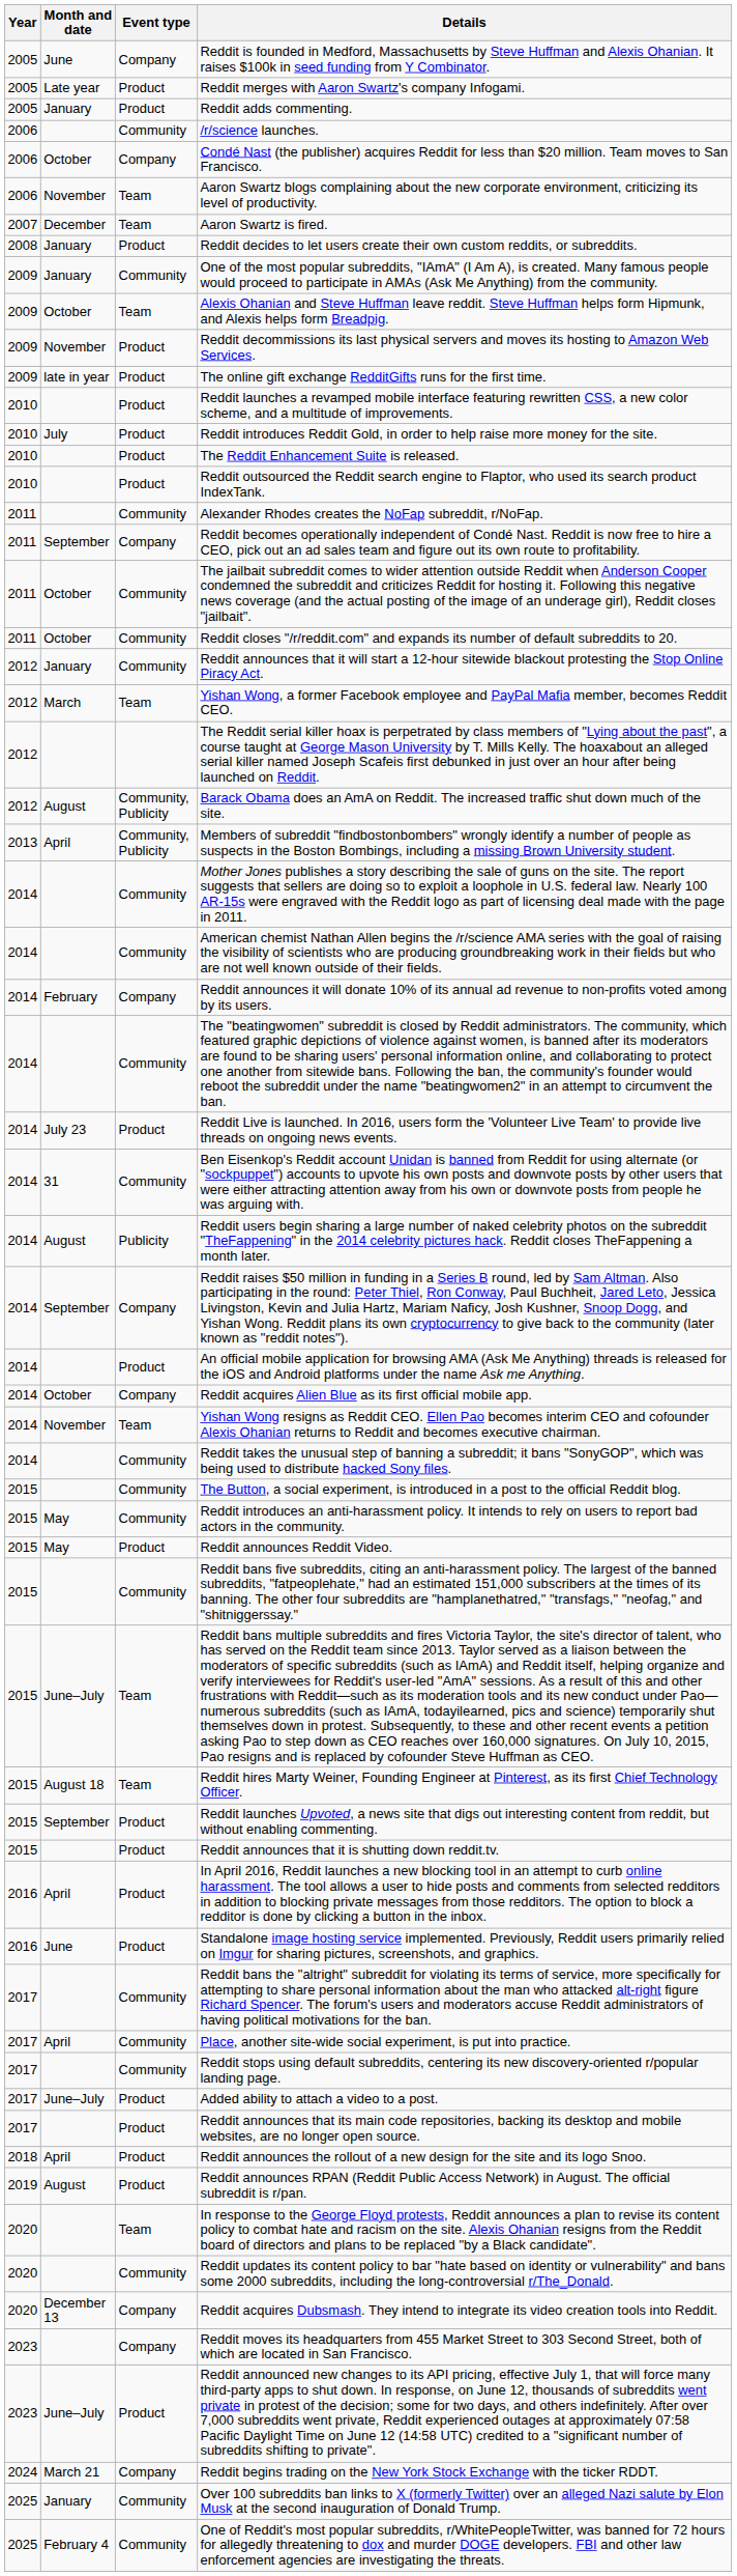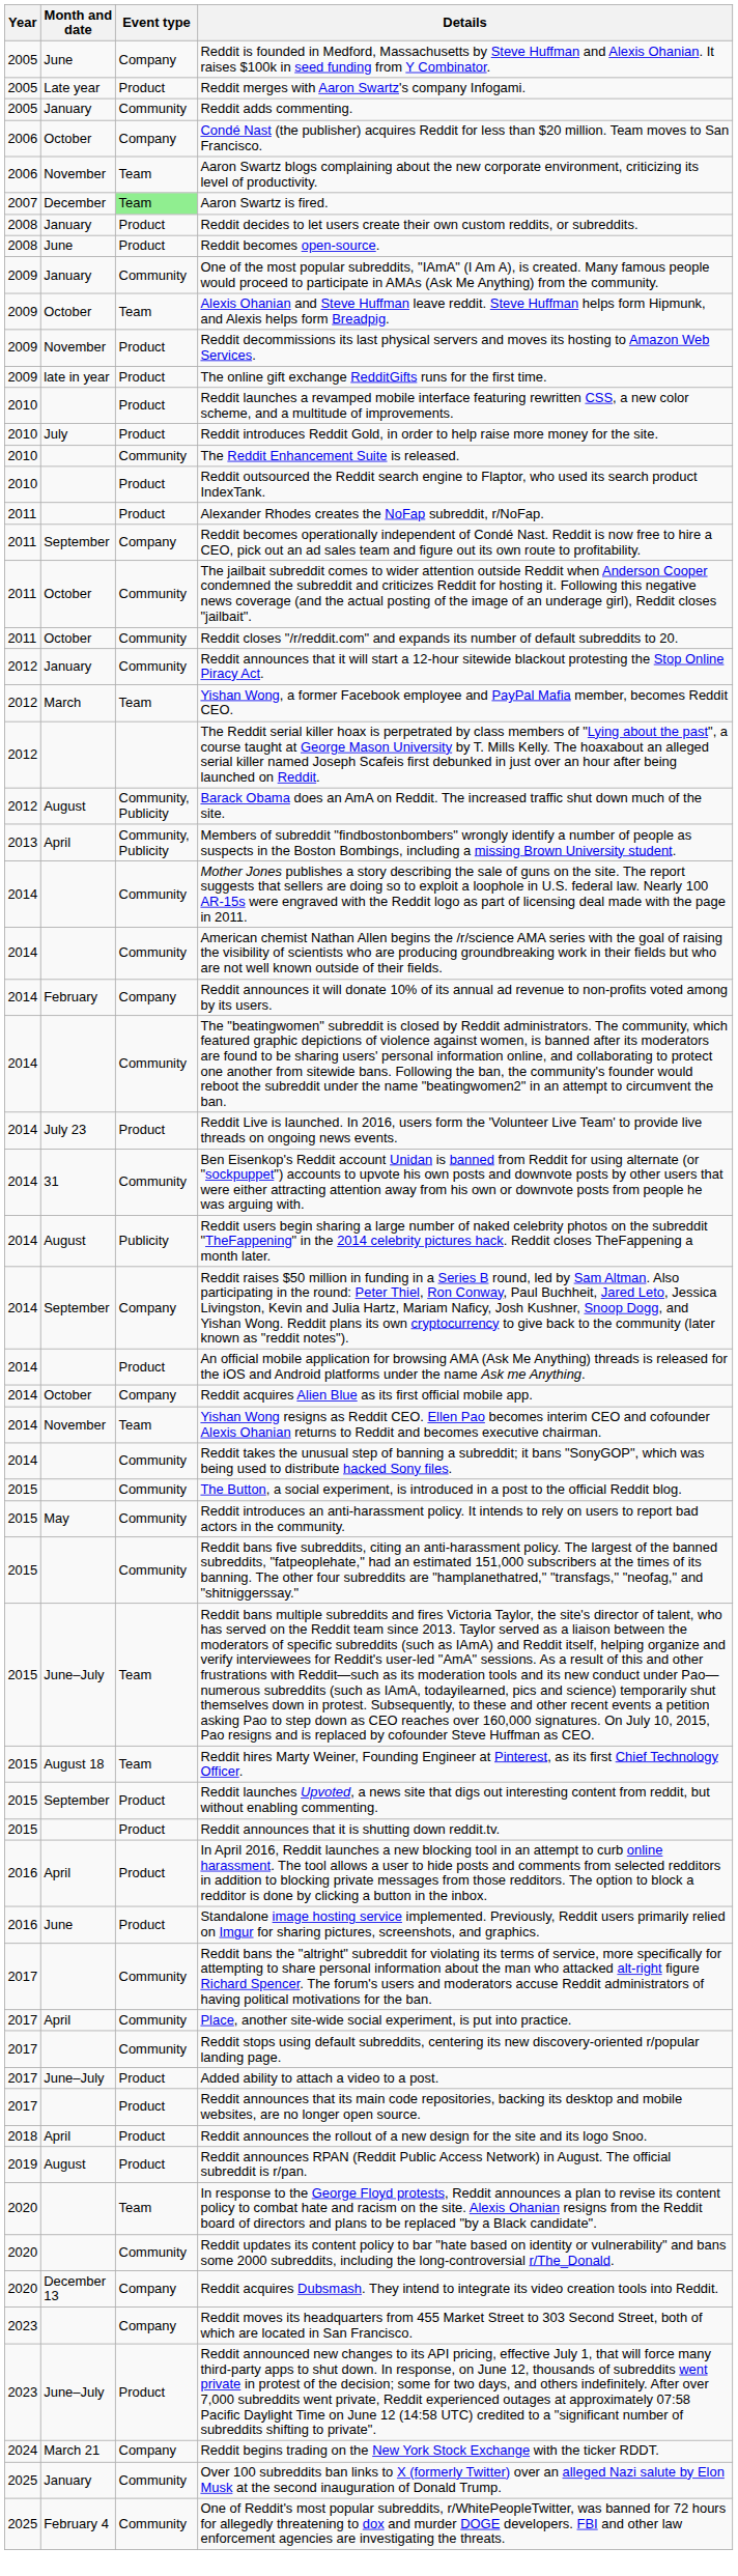 <table class="wikitable sortable" border="1">
 <tr>
 <th>Year</th>
 <th>Month and date</th>
 <th>Event type</th>
 <th class="unsortable">Details</th>
 </tr>
 <tr>
 <td>2005</td>
 <td>June</td>
 <td>Company</td>
 <td>Reddit is founded in Medford, Massachusetts by <a href='#'>Steve Huffman</a> and <a href='#'>Alexis Ohanian</a>. It raises $100k in <a href='#'>seed funding</a> from <a href='#'>Y Combinator</a>.</td>
 </tr>
 <tr>
 <td>2005</td>
 <td>Late year</td>
 <td>Product</td>
 <td>Reddit merges with <a href='#'>Aaron Swartz</a>'s company Infogami.</td>
 </tr>
 <tr>
 <td>2005</td>
 <td>January</td>
-<td>Product</td>
+<td>Community</td>
 <td>Reddit adds commenting.</td>
-</tr>
-<tr>
-<td>2006</td>
-<td></td>
-<td>Community</td>
-<td><a href='#'>/r/science</a> launches.</td>
 </tr>
 <tr>
 <td>2006</td>
 <td>October</td>
 <td>Company</td>
 <td><a href='#'>Condé Nast</a> (the publisher) acquires Reddit for less than $20 million. Team moves to San Francisco.</td>
 </tr>
 <tr>
 <td>2006</td>
 <td>November</td>
 <td>Team</td>
 <td>Aaron Swartz blogs complaining about the new corporate environment, criticizing its level of productivity.</td>
 </tr>
 <tr>
 <td>2007</td>
 <td>December</td>
-<td>Team</td>
+<td style="background: lightgreen;">Team</td>
 <td>Aaron Swartz is fired.</td>
 </tr>
 <tr>
 <td>2008</td>
 <td>January</td>
 <td>Product</td>
 <td>Reddit decides to let users create their own custom reddits, or subreddits.</td>
+</tr>
+<tr>
+<td>2008</td>
+<td>June</td>
+<td>Product</td>
+<td>Reddit becomes <a href='#'>open-source</a>.</td>
 </tr>
 <tr>
 <td>2009</td>
 <td>January</td>
 <td>Community</td>
 <td>One of the most popular subreddits, "IAmA" (I Am A), is created. Many famous people would proceed to participate in AMAs (Ask Me Anything) from the community.</td>
 </tr>
 <tr>
 <td>2009</td>
 <td>October</td>
 <td>Team</td>
 <td><a href='#'>Alexis Ohanian</a> and <a href='#'>Steve Huffman</a> leave reddit. <a href='#'>Steve Huffman</a> helps form Hipmunk, and Alexis helps form <a href='#'>Breadpig</a>.</td>
 </tr>
 <tr>
 <td>2009</td>
 <td>November</td>
 <td>Product</td>
 <td>Reddit decommissions its last physical servers and moves its hosting to <a href='#'>Amazon Web Services</a>.</td>
 </tr>
 <tr>
 <td>2009</td>
 <td>late in year</td>
 <td>Product</td>
 <td>The online gift exchange <a href='#'>RedditGifts</a> runs for the first time.</td>
 </tr>
 <tr>
 <td>2010</td>
 <td></td>
 <td>Product</td>
 <td>Reddit launches a revamped mobile interface featuring rewritten <a href='#'>CSS</a>, a new color scheme, and a multitude of improvements.</td>
 </tr>
 <tr>
 <td>2010</td>
 <td>July</td>
 <td>Product</td>
 <td>Reddit introduces Reddit Gold, in order to help raise more money for the site.</td>
 </tr>
 <tr>
 <td>2010</td>
 <td></td>
-<td>Product</td>
+<td>Community</td>
 <td>The <a href='#'>Reddit Enhancement Suite</a> is released.</td>
 </tr>
 <tr>
 <td>2010</td>
 <td></td>
 <td>Product</td>
 <td>Reddit outsourced the Reddit search engine to Flaptor, who used its search product IndexTank.</td>
 </tr>
 <tr>
 <td>2011</td>
 <td></td>
-<td>Community</td>
+<td>Product</td>
 <td>Alexander Rhodes creates the <a href='#'>NoFap</a> subreddit, r/NoFap.</td>
 </tr>
 <tr>
 <td>2011</td>
 <td>September</td>
 <td>Company</td>
 <td>Reddit becomes operationally independent of Condé Nast. Reddit is now free to hire a CEO, pick out an ad sales team and figure out its own route to profitability.</td>
 </tr>
 <tr>
 <td>2011</td>
 <td>October</td>
 <td>Community</td>
 <td>The jailbait subreddit comes to wider attention outside Reddit when <a href='#'>Anderson Cooper</a> condemned the subreddit and criticizes Reddit for hosting it. Following this negative news coverage (and the actual posting of the image of an underage girl), Reddit closes "jailbait".</td>
 </tr>
 <tr>
 <td>2011</td>
 <td>October</td>
 <td>Community</td>
 <td>Reddit closes "/r/reddit.com" and expands its number of default subreddits to 20.</td>
 </tr>
 <tr>
 <td>2012</td>
 <td>January</td>
 <td>Community</td>
 <td>Reddit announces that it will start a 12-hour sitewide blackout protesting the <a href='#'>Stop Online Piracy Act</a>.</td>
 </tr>
 <tr>
 <td>2012</td>
 <td>March</td>
 <td>Team</td>
 <td><a href='#'>Yishan Wong</a>, a former Facebook employee and <a href='#'>PayPal Mafia</a> member, becomes Reddit CEO.</td>
 </tr>
 <tr>
 <td>2012</td>
 <td></td>
 <td></td>
 <td>The Reddit serial killer hoax is perpetrated by class members of "<a href='#'>Lying about the past</a>", a course taught at <a href='#'>George Mason University</a> by T. Mills Kelly. The hoaxabout an alleged serial killer named Joseph Scafeis first debunked in just over an hour after being launched on <a href='#'>Reddit</a>.</td>
 </tr>
 <tr>
 <td>2012</td>
 <td>August</td>
 <td>Community, Publicity</td>
 <td><a href='#'>Barack Obama</a> does an AmA on Reddit. The increased traffic shut down much of the site.</td>
 </tr>
 <tr>
 <td>2013</td>
 <td>April</td>
 <td>Community, Publicity</td>
 <td>Members of subreddit "findbostonbombers" wrongly identify a number of people as suspects in the Boston Bombings, including a <a href='#'>missing Brown University student</a>.</td>
 </tr>
 <tr>
 <td>2014</td>
 <td></td>
 <td>Community</td>
 <td><em>Mother Jones</em> publishes a story describing the sale of guns on the site. The report suggests that sellers are doing so to exploit a loophole in U.S. federal law. Nearly 100 <a href='#'>AR-15s</a> were engraved with the Reddit logo as part of licensing deal made with the page in 2011.</td>
 </tr>
 <tr>
 <td>2014</td>
 <td></td>
 <td>Community</td>
 <td>American chemist Nathan Allen begins the /r/science AMA series with the goal of raising the visibility of scientists who are producing groundbreaking work in their fields but who are not well known outside of their fields.</td>
 </tr>
 <tr>
 <td>2014</td>
 <td>February</td>
 <td>Company</td>
 <td>Reddit announces it will donate 10% of its annual ad revenue to non-profits voted among by its users.</td>
 </tr>
 <tr>
 <td>2014</td>
 <td></td>
 <td>Community</td>
 <td>The "beatingwomen" subreddit is closed by Reddit administrators. The community, which featured graphic depictions of violence against women, is banned after its moderators are found to be sharing users' personal information online, and collaborating to protect one another from sitewide bans. Following the ban, the community's founder would reboot the subreddit under the name "beatingwomen2" in an attempt to circumvent the ban.</td>
 </tr>
 <tr>
 <td>2014</td>
 <td>July 23</td>
 <td>Product</td>
 <td>Reddit Live is launched. In 2016, users form the 'Volunteer Live Team' to provide live threads on ongoing news events.</td>
 </tr>
 <tr>
 <td>2014</td>
 <td> 31</td>
 <td>Community</td>
 <td>Ben Eisenkop's Reddit account <a href='#'>Unidan</a> is <a href='#'>banned</a> from Reddit for using alternate (or "<a href='#'>sockpuppet</a>") accounts to upvote his own posts and downvote posts by other users that were either attracting attention away from his own or downvote posts from people he was arguing with.</td>
 </tr>
 <tr>
 <td>2014</td>
 <td>August</td>
 <td>Publicity</td>
 <td>Reddit users begin sharing a large number of naked celebrity photos on the subreddit "<a href='#'>TheFappening</a>" in the <a href='#'>2014 celebrity pictures hack</a>. Reddit closes TheFappening a month later.</td>
 </tr>
 <tr>
 <td>2014</td>
 <td>September</td>
 <td>Company</td>
 <td>Reddit raises $50 million in funding in a <a href='#'>Series B</a> round, led by <a href='#'>Sam Altman</a>. Also participating in the round: <a href='#'>Peter Thiel</a>, <a href='#'>Ron Conway</a>, Paul Buchheit, <a href='#'>Jared Leto</a>, Jessica Livingston, Kevin and Julia Hartz, Mariam Naficy, Josh Kushner, <a href='#'>Snoop Dogg</a>, and Yishan Wong. Reddit plans its own <a href='#'>cryptocurrency</a> to give back to the community (later known as "reddit notes").</td>
 </tr>
 <tr>
 <td>2014</td>
 <td></td>
 <td>Product</td>
 <td>An official mobile application for browsing AMA (Ask Me Anything) threads is released for the iOS and Android platforms under the name <em>Ask me Anything</em>.</td>
 </tr>
 <tr>
 <td>2014</td>
 <td>October</td>
 <td>Company</td>
 <td>Reddit acquires <a href='#'>Alien Blue</a> as its first official mobile app.</td>
 </tr>
 <tr>
 <td>2014</td>
 <td>November</td>
 <td>Team</td>
 <td><a href='#'>Yishan Wong</a> resigns as Reddit CEO. <a href='#'>Ellen Pao</a> becomes interim CEO and cofounder <a href='#'>Alexis Ohanian</a> returns to Reddit and becomes executive chairman.</td>
 </tr>
 <tr>
 <td>2014</td>
 <td></td>
 <td>Community</td>
 <td>Reddit takes the unusual step of banning a subreddit; it bans "SonyGOP", which was being used to distribute <a href='#'>hacked Sony files</a>.</td>
 </tr>
 <tr>
 <td>2015</td>
 <td></td>
 <td>Community</td>
 <td><a href='#'>The Button</a>, a social experiment, is introduced in a post to the official Reddit blog.</td>
 </tr>
 <tr>
 <td>2015</td>
 <td>May</td>
 <td>Community</td>
 <td>Reddit introduces an anti-harassment policy. It intends to rely on users to report bad actors in the community.</td>
 </tr>
 <tr>
 <td>2015</td>
-<td>May</td>
-<td>Product</td>
-<td>Reddit announces Reddit Video.</td>
-</tr>
-<tr>
-<td>2015</td>
 <td></td>
 <td>Community</td>
 <td>Reddit bans five subreddits, citing an anti-harassment policy. The largest of the banned subreddits, "fatpeoplehate," had an estimated 151,000 subscribers at the times of its banning. The other four subreddits are "hamplanethatred," "transfags," "neofag," and "shitniggerssay."</td>
 </tr>
 <tr>
 <td>2015</td>
 <td>June–July</td>
 <td>Team</td>
 <td>Reddit bans multiple subreddits and fires Victoria Taylor, the site's director of talent, who has served on the Reddit team since 2013. Taylor served as a liaison between the moderators of specific subreddits (such as IAmA) and Reddit itself, helping organize and verify interviewees for Reddit's user-led "AmA" sessions. As a result of this and other frustrations with Reddit—such as its moderation tools and its new conduct under Pao—numerous subreddits (such as IAmA, todayilearned, pics and science) temporarily shut themselves down in protest. Subsequently, to these and other recent events a petition asking Pao to step down as CEO reaches over 160,000 signatures. On July 10, 2015, Pao resigns and is replaced by cofounder Steve Huffman as CEO.</td>
 </tr>
 <tr>
 <td>2015</td>
 <td>August 18</td>
 <td>Team</td>
 <td>Reddit hires Marty Weiner, Founding Engineer at <a href='#'>Pinterest</a>, as its first <a href='#'>Chief Technology Officer</a>.</td>
 </tr>
 <tr>
 <td>2015</td>
 <td>September</td>
 <td>Product</td>
 <td>Reddit launches <em><a href='#'>Upvoted</a></em>, a news site that digs out interesting content from reddit, but without enabling commenting.</td>
 </tr>
 <tr>
 <td>2015</td>
 <td></td>
 <td>Product</td>
 <td>Reddit announces that it is shutting down reddit.tv.</td>
 </tr>
 <tr>
 <td>2016</td>
 <td>April</td>
 <td>Product</td>
 <td>In April 2016, Reddit launches a new blocking tool in an attempt to curb <a href='#'>online harassment</a>. The tool allows a user to hide posts and comments from selected redditors in addition to blocking private messages from those redditors. The option to block a redditor is done by clicking a button in the inbox.</td>
 </tr>
 <tr>
 <td>2016</td>
 <td>June</td>
 <td>Product</td>
 <td>Standalone <a href='#'>image hosting service</a> implemented. Previously, Reddit users primarily relied on <a href='#'>Imgur</a> for sharing pictures, screenshots, and graphics.</td>
 </tr>
 <tr>
 <td>2017</td>
 <td></td>
 <td>Community</td>
 <td>Reddit bans the "altright" subreddit for violating its terms of service, more specifically for attempting to share personal information about the man who attacked <a href='#'>alt-right</a> figure <a href='#'>Richard Spencer</a>. The forum's users and moderators accuse Reddit administrators of having political motivations for the ban.</td>
 </tr>
 <tr>
 <td>2017</td>
 <td>April</td>
 <td>Community</td>
 <td><a href='#'>Place</a>, another site-wide social experiment, is put into practice.</td>
 </tr>
 <tr>
 <td>2017</td>
 <td></td>
 <td>Community</td>
 <td>Reddit stops using default subreddits, centering its new discovery-oriented r/popular landing page.</td>
 </tr>
 <tr>
 <td>2017</td>
 <td>June–July</td>
 <td>Product</td>
 <td>Added ability to attach a video to a post.</td>
 </tr>
 <tr>
 <td>2017</td>
 <td></td>
 <td>Product</td>
 <td>Reddit announces that its main code repositories, backing its desktop and mobile websites, are no longer open source.</td>
 </tr>
 <tr>
 <td>2018</td>
 <td>April</td>
 <td>Product</td>
 <td>Reddit announces the rollout of a new design for the site and its logo Snoo.</td>
 </tr>
 <tr>
 <td>2019</td>
 <td>August</td>
 <td>Product</td>
 <td>Reddit announces RPAN (Reddit Public Access Network) in August. The official subreddit is r/pan.</td>
 </tr>
 <tr>
 <td>2020</td>
 <td></td>
 <td>Team</td>
 <td>In response to the <a href='#'>George Floyd protests</a>, Reddit announces a plan to revise its content policy to combat hate and racism on the site. <a href='#'>Alexis Ohanian</a> resigns from the Reddit board of directors and plans to be replaced "by a Black candidate".</td>
 </tr>
 <tr>
 <td>2020</td>
 <td></td>
 <td>Community</td>
 <td>Reddit updates its content policy to bar "hate based on identity or vulnerability" and bans some 2000 subreddits, including the long-controversial <a href='#'>r/The_Donald</a>.</td>
 </tr>
 <tr>
 <td>2020</td>
 <td>December 13</td>
 <td>Company</td>
 <td>Reddit acquires <a href='#'>Dubsmash</a>. They intend to integrate its video creation tools into Reddit.</td>
 </tr>
 <tr>
 <td>2023</td>
 <td></td>
 <td>Company</td>
 <td>Reddit moves its headquarters from 455 Market Street to 303 Second Street, both of which are located in San Francisco.</td>
 </tr>
 <tr>
 <td>2023</td>
 <td>June–July</td>
 <td>Product</td>
 <td>Reddit announced new changes to its API pricing, effective July 1, that will force many third-party apps to shut down. In response, on June 12, thousands of subreddits <a href='#'>went private</a> in protest of the decision; some for two days, and others indefinitely. After over 7,000 subreddits went private, Reddit experienced outages at approximately 07:58 Pacific Daylight Time on June 12 (14:58 UTC) credited to a "significant number of subreddits shifting to private".</td>
 </tr>
 <tr>
 <td>2024</td>
 <td>March 21</td>
 <td>Company</td>
 <td>Reddit begins trading on the <a href='#'>New York Stock Exchange</a> with the ticker RDDT.</td>
 </tr>
 <tr>
 <td>2025</td>
 <td>January</td>
 <td>Community</td>
 <td>Over 100 subreddits ban links to <a href='#'>X (formerly Twitter)</a> over an <a href='#'>alleged Nazi salute by Elon Musk</a> at the second inauguration of Donald Trump.</td>
 </tr>
 <tr>
 <td>2025</td>
 <td>February 4</td>
 <td>Community</td>
 <td>One of Reddit's most popular subreddits, r/WhitePeopleTwitter, was banned for 72 hours for allegedly threatening to <a href='#'>dox</a> and murder <a href='#'>DOGE</a> developers. <a href='#'>FBI</a> and other law enforcement agencies are investigating the threats.</td>
 </tr>
 </table>
